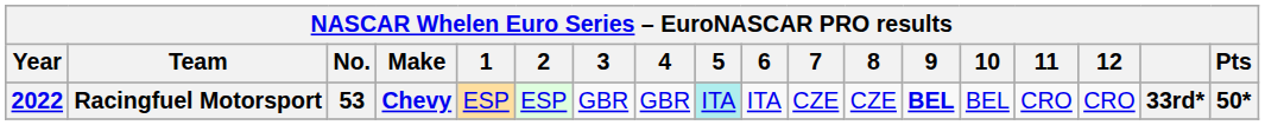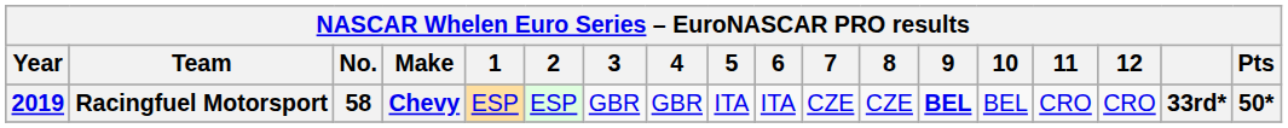 <table class="wikitable" style="text-align:center; font-size:75%">
 <tr>
 <th colspan=21><a href='#'>NASCAR Whelen Euro Series</a> – EuroNASCAR PRO results</th>
 </tr>
 <tr>
 <th>Year</th>
 <th>Team</th>
 <th>No.</th>
 <th>Make</th>
 <th>1</th>
 <th>2</th>
 <th>3</th>
 <th>4</th>
 <th>5</th>
 <th>6</th>
 <th>7</th>
 <th>8</th>
 <th>9</th>
 <th>10</th>
 <th>11</th>
 <th>12</th>
 <th></th>
 <th>Pts</th>
 </tr>
 <tr>
-<th><a href='#'>2022</a></th>
+<th><a href='#'>2019</a></th>
 <th>Racingfuel Motorsport</th>
-<th>53</th>
+<th>58</th>
 <th><a href='#'>Chevy</a></th>
 <td style="background-color:#FFDF9F"><a href='#'>ESP</a><br></td>
 <td style="background-color:#DFFFDF"><a href='#'>ESP</a><br></td>
 <td><a href='#'>GBR</a></td>
 <td><a href='#'>GBR</a></td>
-<td style="background: paleturquoise;"><a href='#'>ITA</a></td>
+<td><a href='#'>ITA</a></td>
 <td><a href='#'>ITA</a></td>
 <td style="background-color:#"><a href='#'>CZE</a><br></td>
 <td style="background-color:#"><a href='#'>CZE</a><br></td>
 <td style="background-color:#"><strong><a href='#'>BEL</a><br></strong></td>
 <td style="background-color:#"><a href='#'>BEL</a><br></td>
 <td style="background-color:#"><a href='#'>CRO</a><br></td>
 <td style="background-color:#"><a href='#'>CRO</a><br></td>
 <th>33rd*</th>
 <th>50*</th>
 </tr>
 </table>
